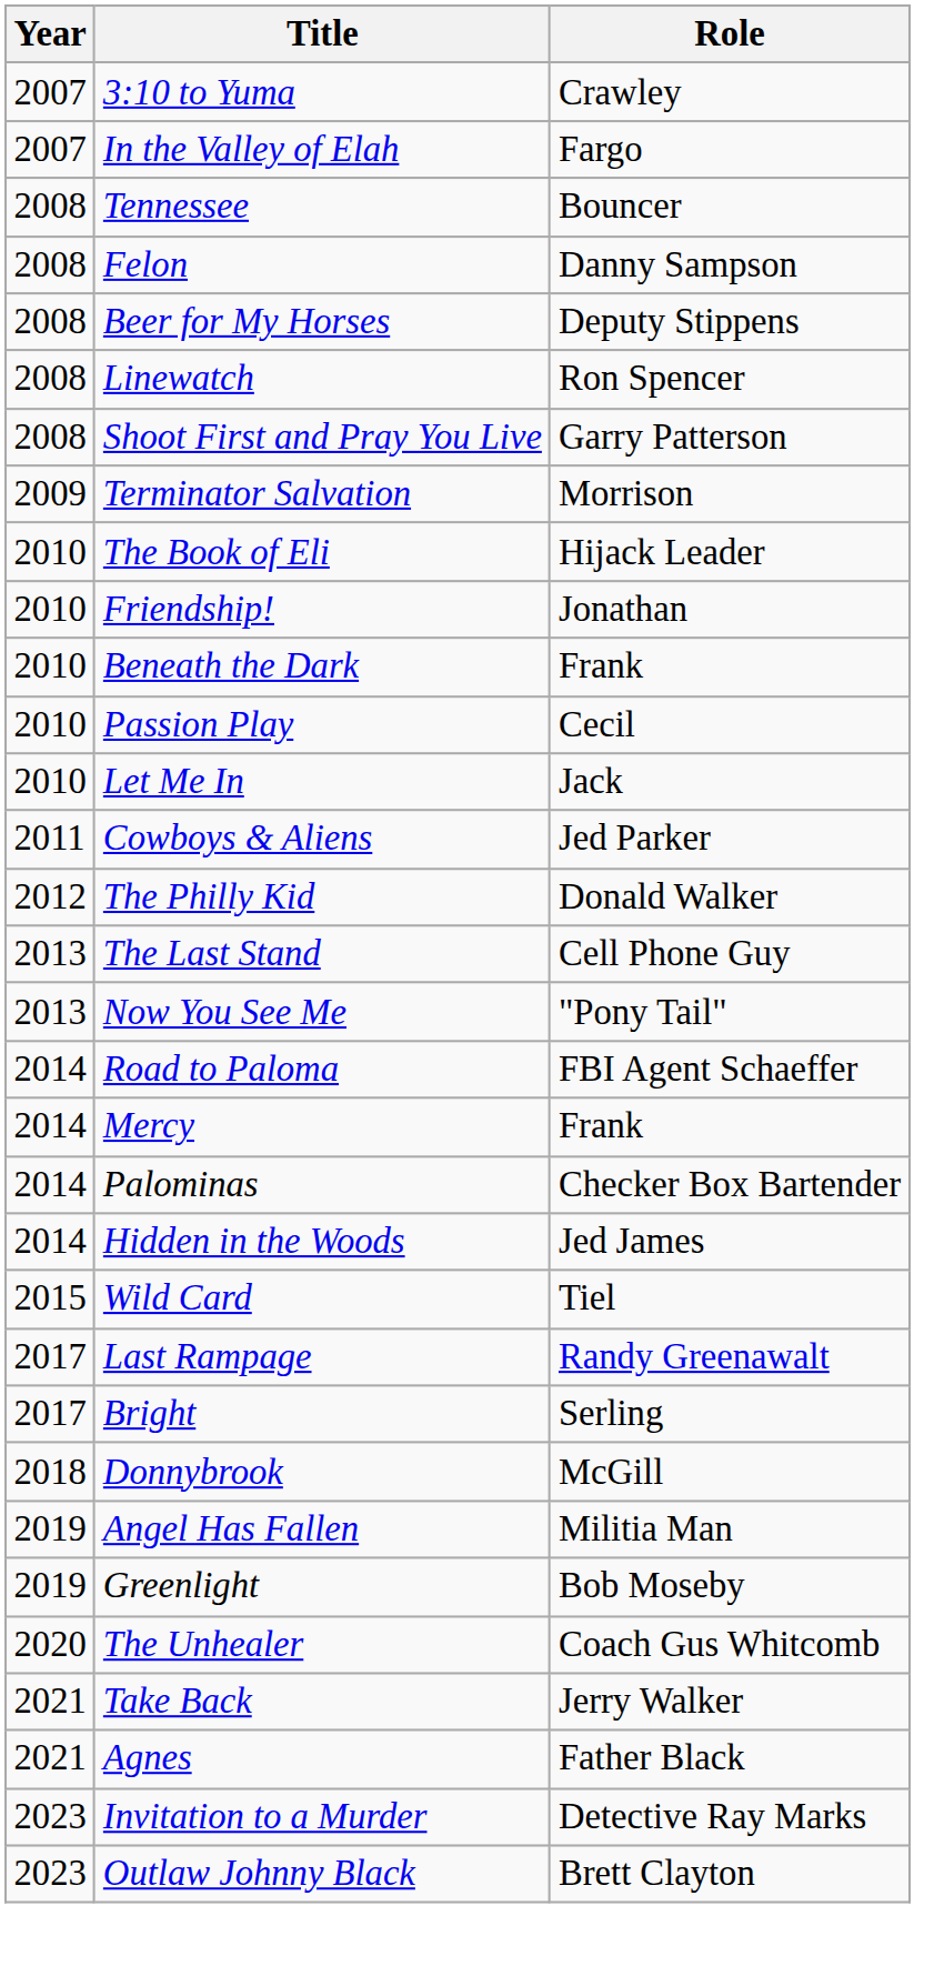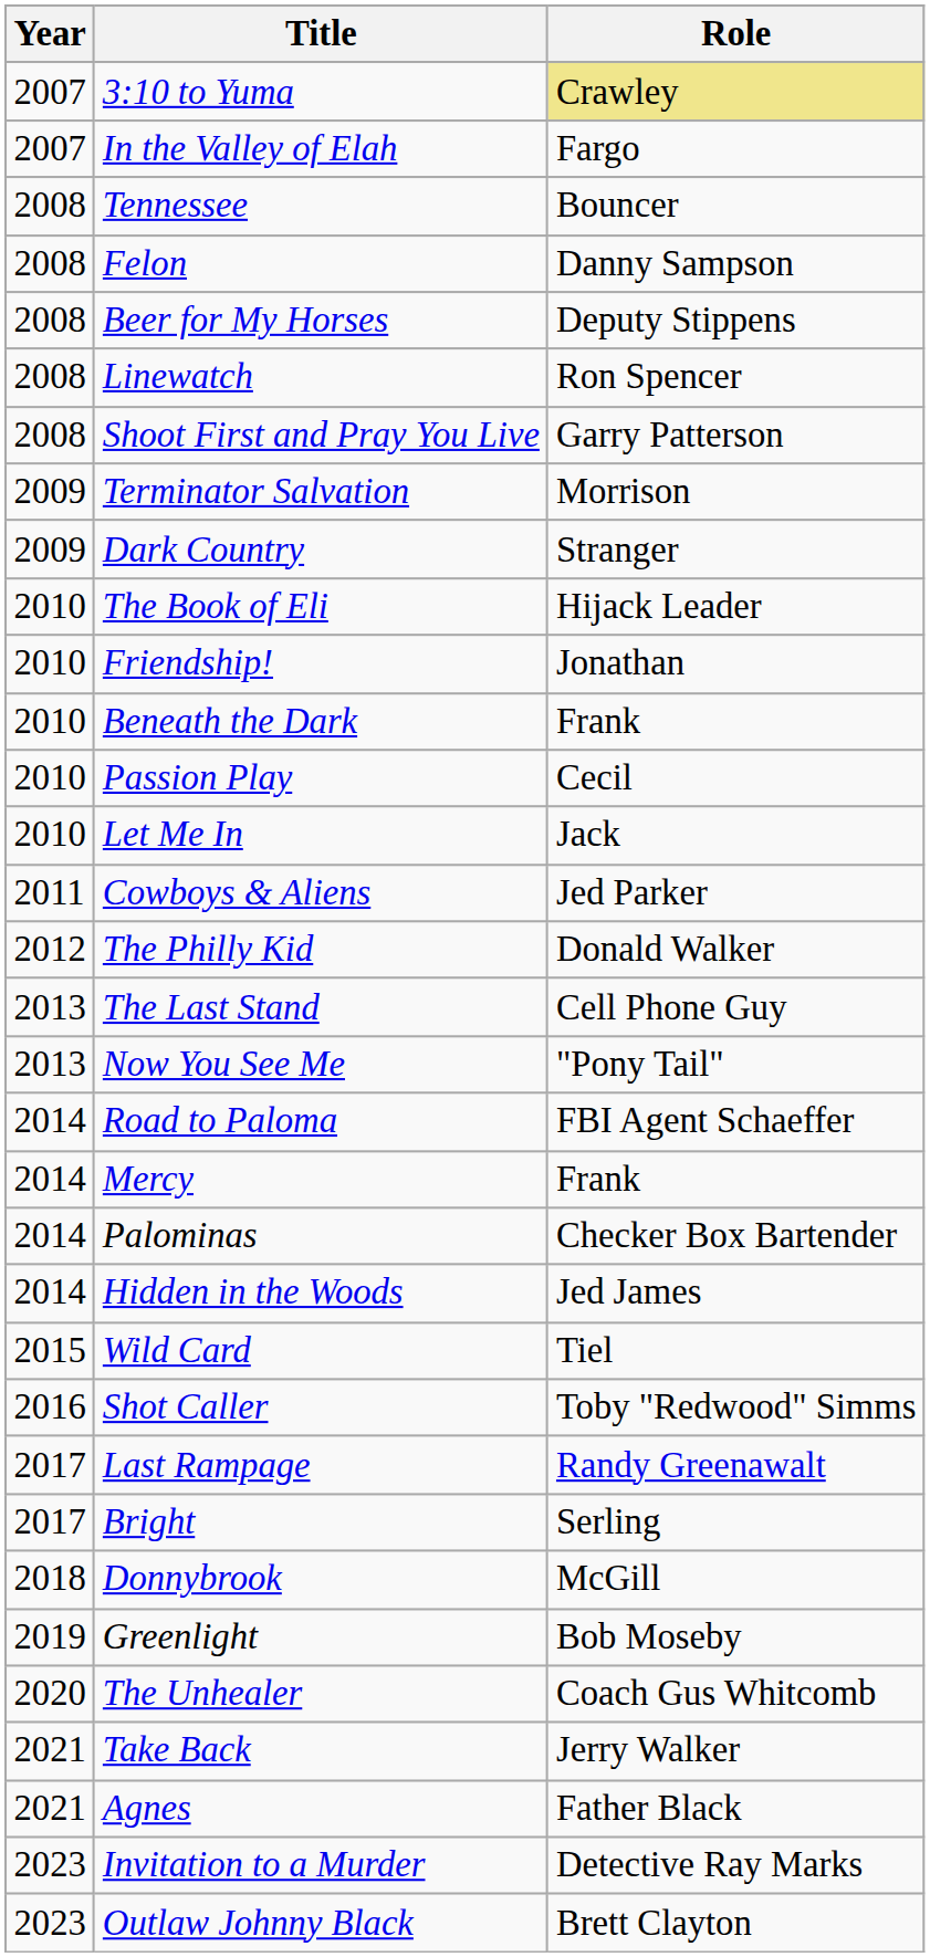 <table class="sortable wikitable">
 <tr>
 <th>Year</th>
 <th>Title</th>
 <th>Role</th>
 </tr>
 <tr>
 <td>2007</td>
 <td><em><a href='#'>3:10 to Yuma</a></em></td>
-<td>Crawley</td>
+<td style="background: khaki;">Crawley</td>
 </tr>
 <tr>
 <td>2007</td>
 <td><em><a href='#'>In the Valley of Elah</a></em></td>
 <td>Fargo</td>
 </tr>
 <tr>
 <td>2008</td>
 <td><em><a href='#'>Tennessee</a></em></td>
 <td>Bouncer</td>
 </tr>
 <tr>
 <td>2008</td>
 <td><em><a href='#'>Felon</a></em></td>
 <td>Danny Sampson</td>
 </tr>
 <tr>
 <td>2008</td>
 <td><em><a href='#'>Beer for My Horses</a></em></td>
 <td>Deputy Stippens</td>
 </tr>
 <tr>
 <td>2008</td>
 <td><em><a href='#'>Linewatch</a></em></td>
 <td>Ron Spencer</td>
 </tr>
 <tr>
 <td>2008</td>
 <td><em><a href='#'>Shoot First and Pray You Live</a></em></td>
 <td>Garry Patterson</td>
 </tr>
 <tr>
 <td>2009</td>
 <td><em><a href='#'>Terminator Salvation</a></em></td>
 <td>Morrison</td>
+</tr>
+<tr>
+<td>2009</td>
+<td><em><a href='#'>Dark Country</a></em></td>
+<td>Stranger</td>
 </tr>
 <tr>
 <td>2010</td>
 <td><em><a href='#'>The Book of Eli</a></em></td>
 <td>Hijack Leader</td>
 </tr>
 <tr>
 <td>2010</td>
 <td><em><a href='#'>Friendship!</a></em></td>
 <td>Jonathan</td>
 </tr>
 <tr>
 <td>2010</td>
 <td><em><a href='#'>Beneath the Dark</a></em></td>
 <td>Frank</td>
 </tr>
 <tr>
 <td>2010</td>
 <td><em><a href='#'>Passion Play</a></em></td>
 <td>Cecil</td>
 </tr>
 <tr>
 <td>2010</td>
 <td><em><a href='#'>Let Me In</a></em></td>
 <td>Jack</td>
 </tr>
 <tr>
 <td>2011</td>
 <td><em><a href='#'>Cowboys & Aliens</a></em></td>
 <td>Jed Parker</td>
 </tr>
 <tr>
 <td>2012</td>
 <td><em><a href='#'>The Philly Kid</a></em></td>
 <td>Donald Walker</td>
 </tr>
 <tr>
 <td>2013</td>
 <td><em><a href='#'>The Last Stand</a></em></td>
 <td>Cell Phone Guy</td>
 </tr>
 <tr>
 <td>2013</td>
 <td><em><a href='#'>Now You See Me</a></em></td>
 <td>"Pony Tail"</td>
 </tr>
 <tr>
 <td>2014</td>
 <td><em><a href='#'>Road to Paloma</a></em></td>
 <td>FBI Agent Schaeffer</td>
 </tr>
 <tr>
 <td>2014</td>
 <td><em><a href='#'>Mercy</a></em></td>
 <td>Frank</td>
 </tr>
 <tr>
 <td>2014</td>
 <td><em>Palominas</em></td>
 <td>Checker Box Bartender</td>
 </tr>
 <tr>
 <td>2014</td>
 <td><em><a href='#'>Hidden in the Woods</a></em></td>
 <td>Jed James</td>
 </tr>
 <tr>
 <td>2015</td>
 <td><em><a href='#'>Wild Card</a></em></td>
 <td>Tiel</td>
 </tr>
 <tr>
+<td>2016</td>
+<td><em><a href='#'>Shot Caller</a></em></td>
+<td>Toby "Redwood" Simms</td>
+</tr>
+<tr>
 <td>2017</td>
 <td><em><a href='#'>Last Rampage</a></em></td>
 <td><a href='#'>Randy Greenawalt</a></td>
 </tr>
 <tr>
 <td>2017</td>
 <td><em><a href='#'>Bright</a></em></td>
 <td>Serling</td>
 </tr>
 <tr>
 <td>2018</td>
 <td><em><a href='#'>Donnybrook</a></em></td>
 <td>McGill</td>
-</tr>
-<tr>
-<td>2019</td>
-<td><em><a href='#'>Angel Has Fallen</a></em></td>
-<td>Militia Man</td>
 </tr>
 <tr>
 <td>2019</td>
 <td><em>Greenlight</em></td>
 <td>Bob Moseby</td>
 </tr>
 <tr>
 <td>2020</td>
 <td><em><a href='#'>The Unhealer</a></em></td>
 <td>Coach Gus Whitcomb</td>
 </tr>
 <tr>
 <td>2021</td>
 <td><em><a href='#'>Take Back</a></em></td>
 <td>Jerry Walker</td>
 </tr>
 <tr>
 <td>2021</td>
 <td><em><a href='#'>Agnes</a></em></td>
 <td>Father Black</td>
 </tr>
 <tr>
 <td>2023</td>
 <td><em><a href='#'>Invitation to a Murder</a></em></td>
 <td>Detective Ray Marks</td>
 </tr>
 <tr>
 <td>2023</td>
 <td><em><a href='#'>Outlaw Johnny Black</a></em></td>
 <td>Brett Clayton</td>
 </tr>
 </table>
